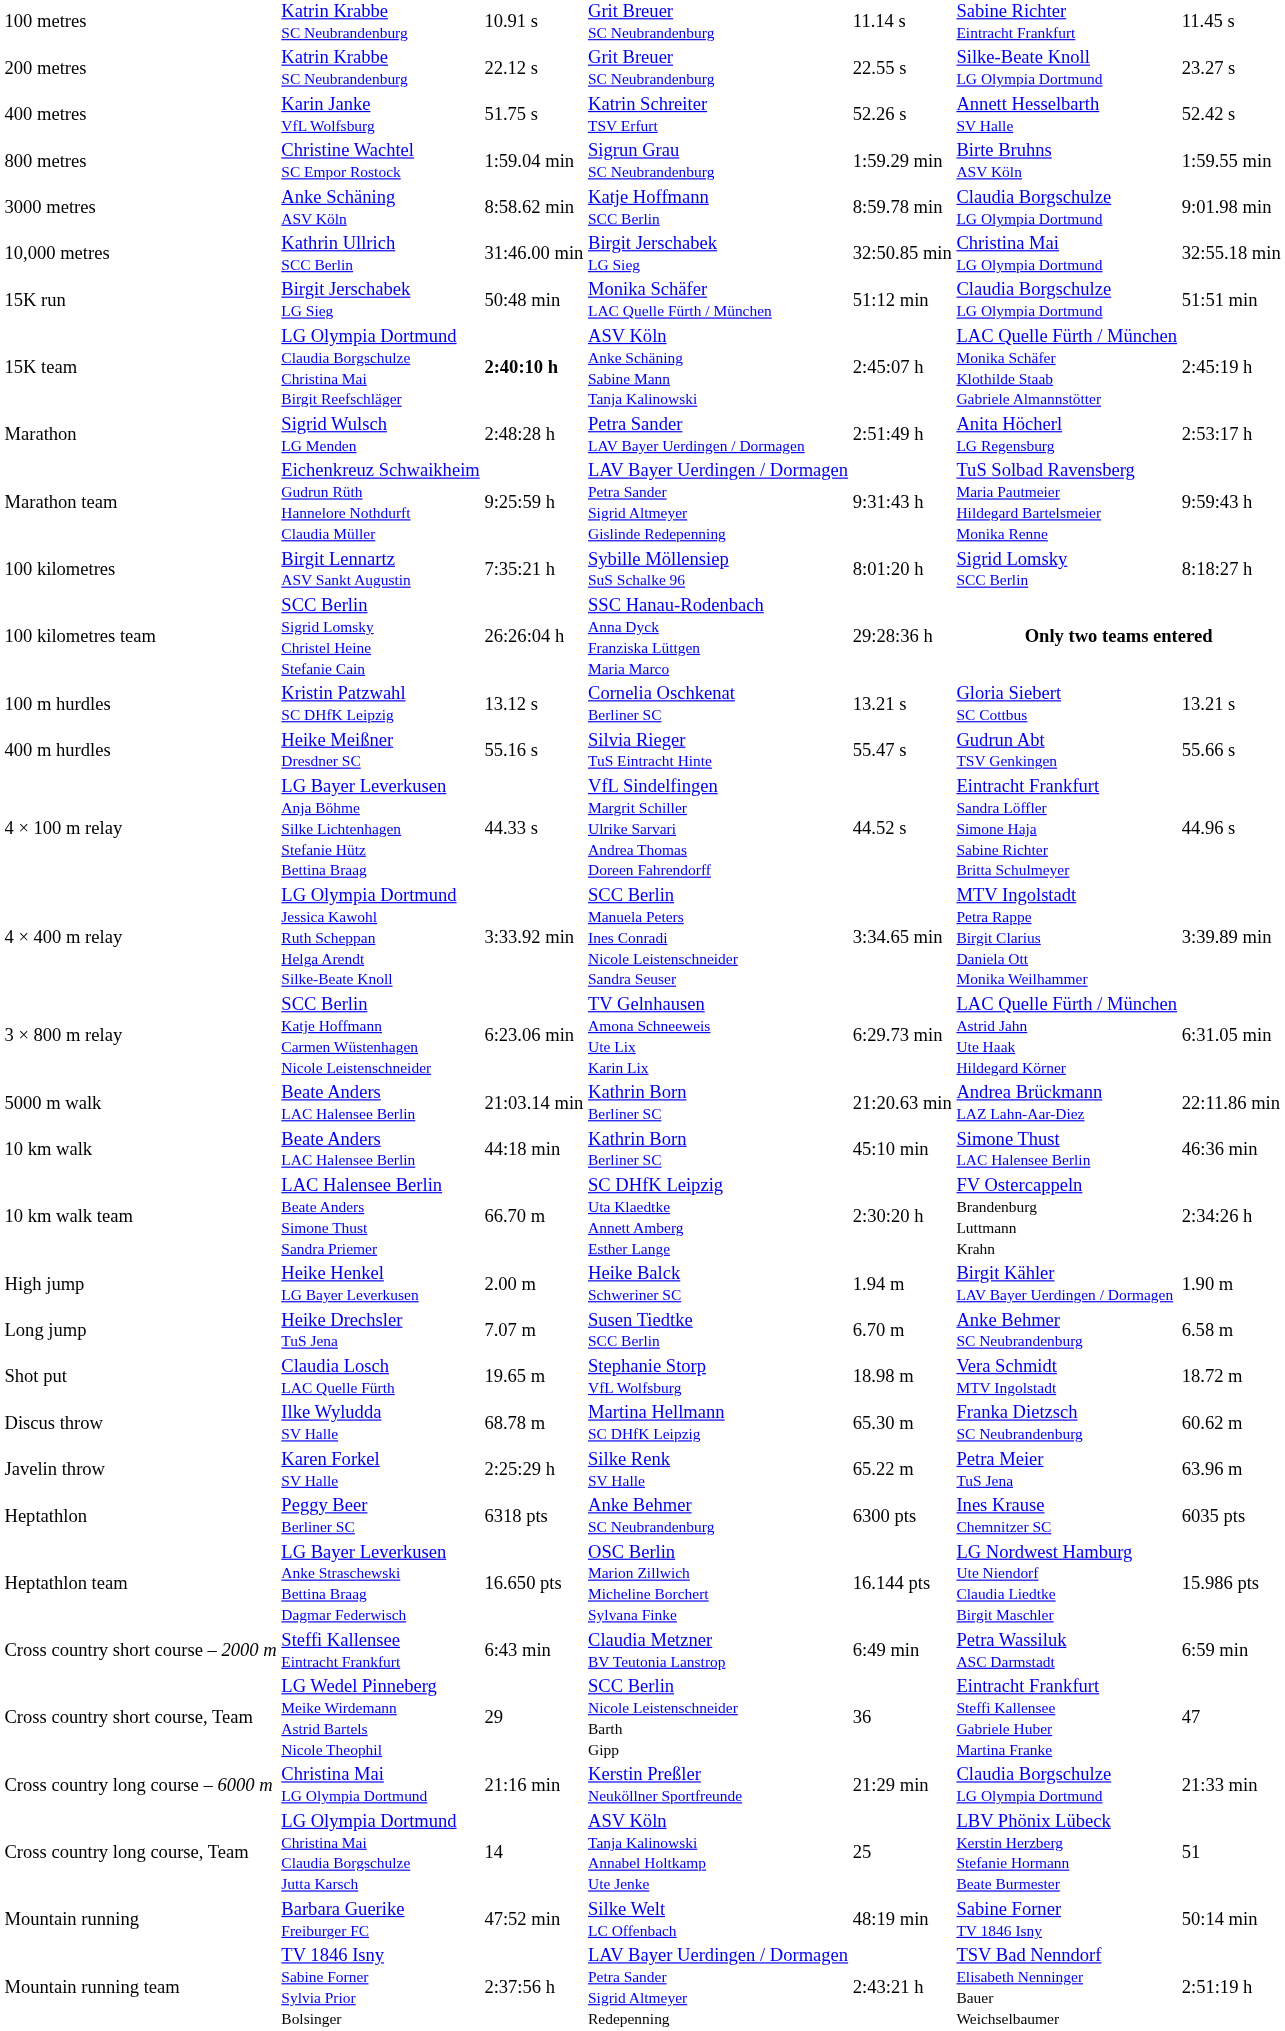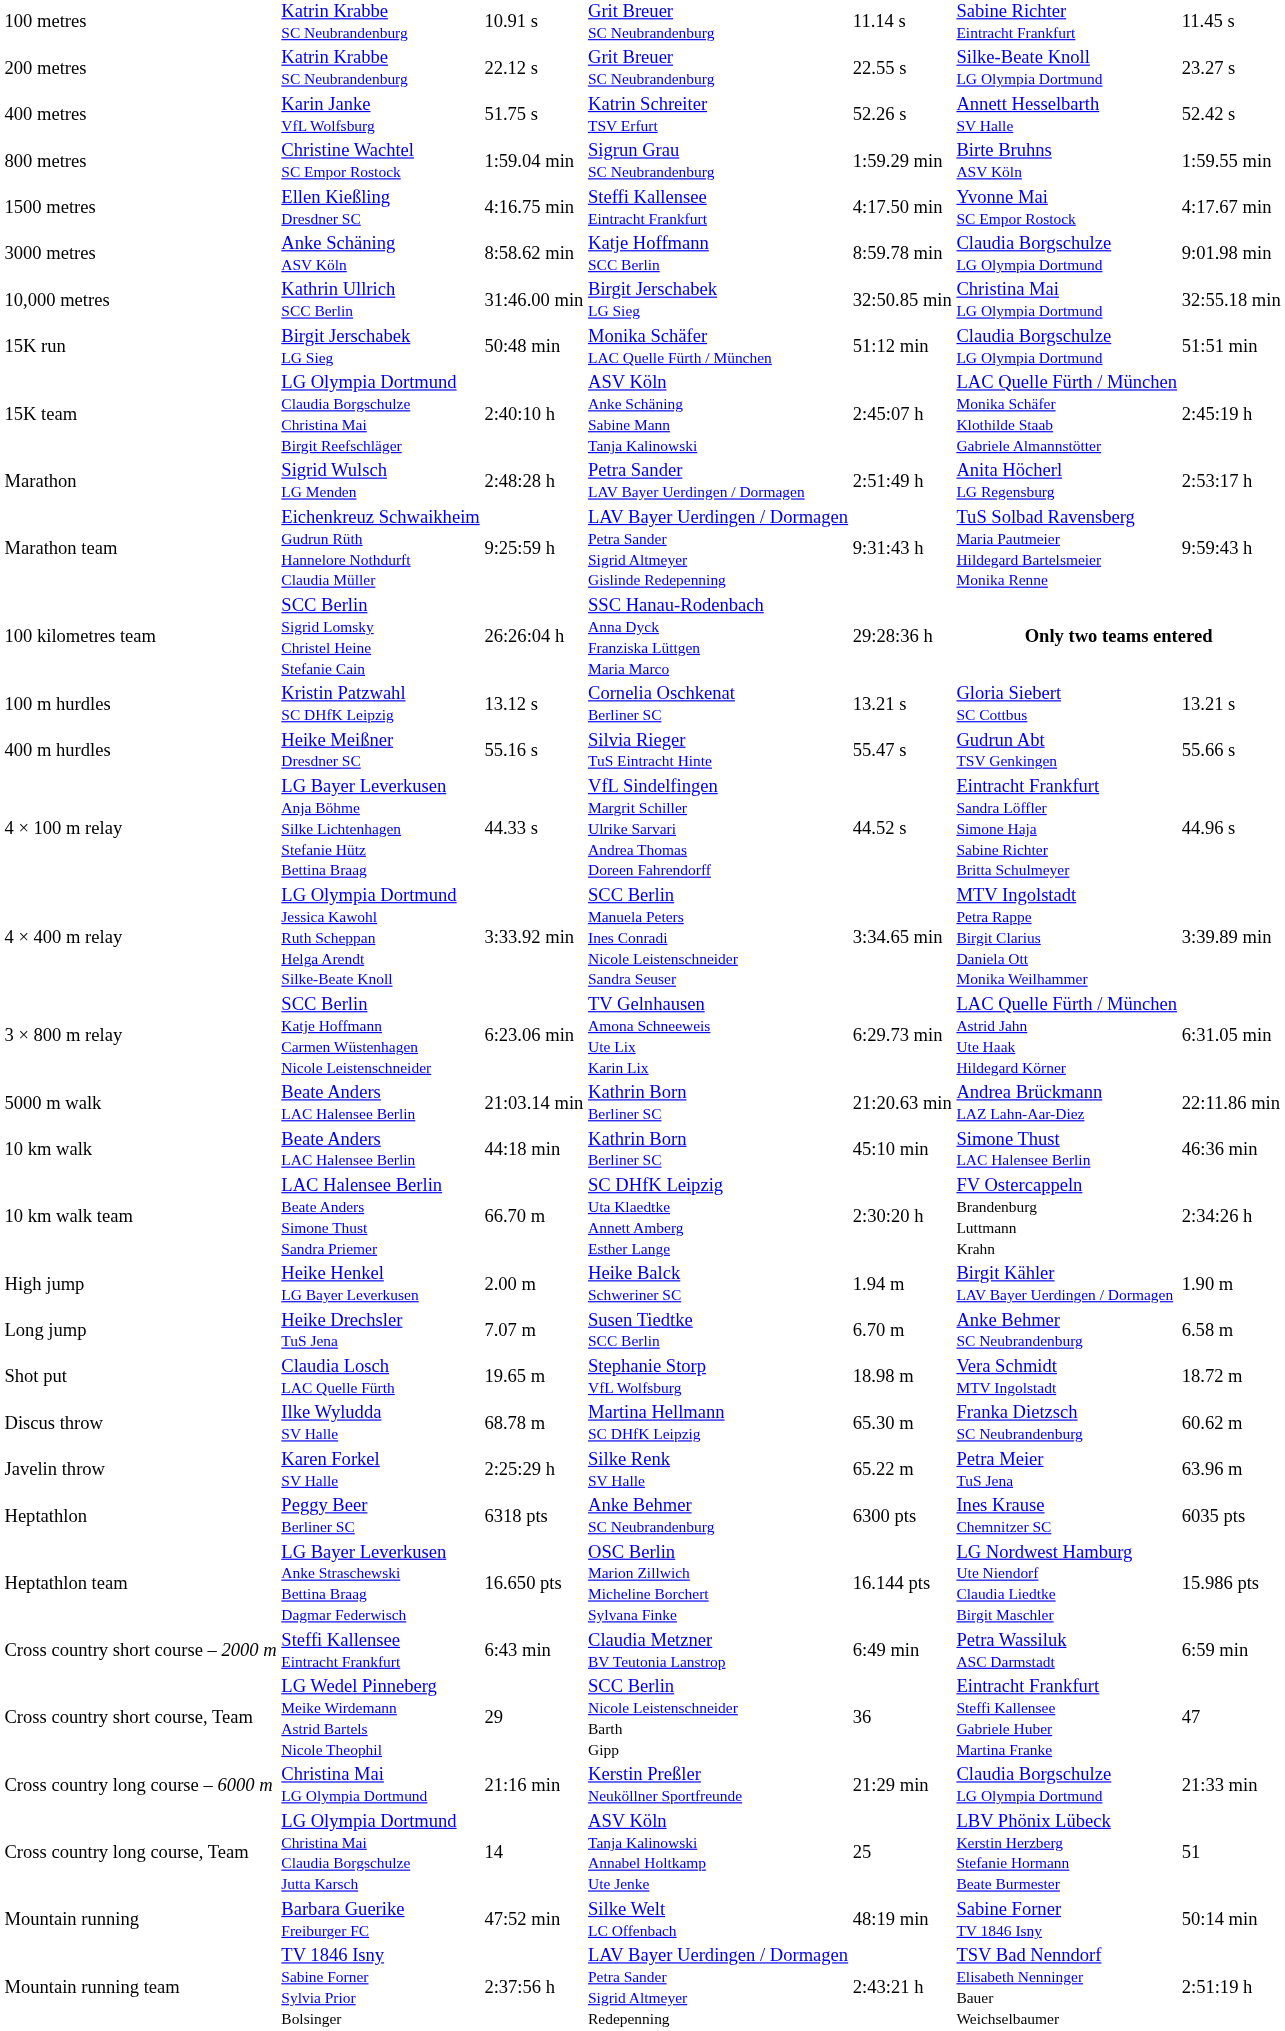 <table>
 <tr>
 </tr>
 <tr>
 <td>100 metres</td>
 <td><a href='#'>Katrin Krabbe</a><br><small><a href='#'>SC Neubrandenburg</a></small></td>
 <td>10.91 s</td>
 <td><a href='#'>Grit Breuer</a><br><small><a href='#'>SC Neubrandenburg</a></small></td>
 <td>11.14 s</td>
 <td><a href='#'>Sabine Richter</a><br><small><a href='#'>Eintracht Frankfurt</a></small></td>
 <td>11.45 s</td>
 </tr>
 <tr>
 <td>200 metres</td>
 <td><a href='#'>Katrin Krabbe</a><br><small><a href='#'>SC Neubrandenburg</a></small></td>
 <td>22.12 s</td>
 <td><a href='#'>Grit Breuer</a><br><small><a href='#'>SC Neubrandenburg</a></small></td>
 <td>22.55 s</td>
 <td><a href='#'>Silke-Beate Knoll</a><br><small><a href='#'>LG Olympia Dortmund</a></small></td>
 <td>23.27 s</td>
 </tr>
 <tr>
 <td>400 metres</td>
 <td><a href='#'>Karin Janke</a><br><small><a href='#'>VfL Wolfsburg</a></small></td>
 <td>51.75 s</td>
 <td><a href='#'>Katrin Schreiter</a><br><small><a href='#'>TSV Erfurt</a></small></td>
 <td>52.26 s</td>
 <td><a href='#'>Annett Hesselbarth</a><br><small><a href='#'>SV Halle</a></small></td>
 <td>52.42 s</td>
 </tr>
 <tr>
 <td>800 metres</td>
 <td><a href='#'>Christine Wachtel</a><br><small><a href='#'>SC Empor Rostock</a></small></td>
 <td>1:59.04 min</td>
 <td><a href='#'>Sigrun Grau</a><br><small><a href='#'>SC Neubrandenburg</a></small></td>
 <td>1:59.29 min</td>
 <td><a href='#'>Birte Bruhns</a><br><small><a href='#'>ASV Köln</a></small></td>
 <td>1:59.55 min</td>
 </tr>
 <tr>
+<td>1500 metres</td>
+<td><a href='#'>Ellen Kießling</a><br><small><a href='#'>Dresdner SC</a></small></td>
+<td>4:16.75 min</td>
+<td><a href='#'>Steffi Kallensee</a><br><small><a href='#'>Eintracht Frankfurt</a></small></td>
+<td>4:17.50 min</td>
+<td><a href='#'>Yvonne Mai</a><br><small><a href='#'>SC Empor Rostock</a></small></td>
+<td>4:17.67 min</td>
+</tr>
+<tr>
 <td>3000 metres</td>
 <td><a href='#'>Anke Schäning</a><br><small><a href='#'>ASV Köln</a></small></td>
 <td>8:58.62 min</td>
 <td><a href='#'>Katje Hoffmann</a><br><small><a href='#'>SCC Berlin</a></small></td>
 <td>8:59.78 min</td>
 <td><a href='#'>Claudia Borgschulze</a><br><small><a href='#'>LG Olympia Dortmund</a></small></td>
 <td>9:01.98 min</td>
 </tr>
 <tr>
 <td>10,000 metres</td>
 <td><a href='#'>Kathrin Ullrich</a><br><small><a href='#'>SCC Berlin</a></small></td>
 <td>31:46.00 min</td>
 <td><a href='#'>Birgit Jerschabek</a><br><small><a href='#'>LG Sieg</a></small></td>
 <td>32:50.85 min</td>
 <td><a href='#'>Christina Mai</a><br><small><a href='#'>LG Olympia Dortmund</a></small></td>
 <td>32:55.18 min</td>
 </tr>
 <tr>
 <td>15K run</td>
 <td><a href='#'>Birgit Jerschabek</a><br><small><a href='#'>LG Sieg</a></small></td>
 <td>50:48 min</td>
 <td><a href='#'>Monika Schäfer</a><br><small><a href='#'>LAC Quelle Fürth / München</a></small></td>
 <td>51:12 min</td>
 <td><a href='#'>Claudia Borgschulze</a><br><small><a href='#'>LG Olympia Dortmund</a></small></td>
 <td>51:51 min</td>
 </tr>
 <tr>
 <td>15K team</td>
 <td><a href='#'>LG Olympia Dortmund</a><br><small><a href='#'>Claudia Borgschulze</a><br><a href='#'>Christina Mai</a><br><a href='#'>Birgit Reefschläger</a></small></td>
-<td><strong>2:40:10 h</strong></td>
+<td>2:40:10 h</td>
 <td><a href='#'>ASV Köln</a><br><small><a href='#'>Anke Schäning</a><br><a href='#'>Sabine Mann</a><br><a href='#'>Tanja Kalinowski</a></small></td>
 <td>2:45:07 h</td>
 <td><a href='#'>LAC Quelle Fürth / München</a><br><small><a href='#'>Monika Schäfer</a><br><a href='#'>Klothilde Staab</a><br><a href='#'>Gabriele Almannstötter</a></small></td>
 <td>2:45:19 h</td>
 </tr>
 <tr>
 <td>Marathon</td>
 <td><a href='#'>Sigrid Wulsch</a><br><small><a href='#'>LG Menden</a></small></td>
 <td>2:48:28 h</td>
 <td><a href='#'>Petra Sander</a><br><small><a href='#'>LAV Bayer Uerdingen / Dormagen</a></small></td>
 <td>2:51:49 h</td>
 <td><a href='#'>Anita Höcherl</a><br><small><a href='#'>LG Regensburg</a></small></td>
 <td>2:53:17 h</td>
 </tr>
 <tr>
 <td>Marathon team</td>
 <td><a href='#'>Eichenkreuz Schwaikheim</a><br><small><a href='#'>Gudrun Rüth</a><br><a href='#'>Hannelore Nothdurft</a><br><a href='#'>Claudia Müller</a></small></td>
 <td>9:25:59 h</td>
 <td><a href='#'>LAV Bayer Uerdingen / Dormagen</a><br><small><a href='#'>Petra Sander</a><br><a href='#'>Sigrid Altmeyer</a><br><a href='#'>Gislinde Redepenning</a></small></td>
 <td>9:31:43 h</td>
 <td><a href='#'>TuS Solbad Ravensberg</a><br><small><a href='#'>Maria Pautmeier</a><br><a href='#'>Hildegard Bartelsmeier</a><br><a href='#'>Monika Renne</a></small></td>
 <td>9:59:43 h</td>
-</tr>
-<tr>
-<td>100 kilometres</td>
-<td><a href='#'>Birgit Lennartz</a><br><small><a href='#'>ASV Sankt Augustin</a></small></td>
-<td>7:35:21 h</td>
-<td><a href='#'>Sybille Möllensiep</a><br><small><a href='#'>SuS Schalke 96</a></small></td>
-<td>8:01:20 h</td>
-<td><a href='#'>Sigrid Lomsky</a><br><small><a href='#'>SCC Berlin</a></small></td>
-<td>8:18:27 h</td>
 </tr>
 <tr>
 <td>100 kilometres team</td>
 <td><a href='#'>SCC Berlin</a><br><small><a href='#'>Sigrid Lomsky</a><br><a href='#'>Christel Heine</a><br><a href='#'>Stefanie Cain</a></small></td>
 <td>26:26:04 h</td>
 <td><a href='#'>SSC Hanau-Rodenbach</a><br><small><a href='#'>Anna Dyck</a><br><a href='#'>Franziska Lüttgen</a><br><a href='#'>Maria Marco</a></small></td>
 <td>29:28:36 h</td>
 <th colspan=2>Only two teams entered</th>
 </tr>
 <tr>
 <td>100 m hurdles</td>
 <td><a href='#'>Kristin Patzwahl</a><br><small><a href='#'>SC DHfK Leipzig</a></small></td>
 <td>13.12 s</td>
 <td><a href='#'>Cornelia Oschkenat</a><br><small><a href='#'>Berliner SC</a></small></td>
 <td>13.21 s</td>
 <td><a href='#'>Gloria Siebert</a><br><small><a href='#'>SC Cottbus</a></small></td>
 <td>13.21 s</td>
 </tr>
 <tr>
 <td>400 m hurdles</td>
 <td><a href='#'>Heike Meißner</a><br><small><a href='#'>Dresdner SC</a></small></td>
 <td>55.16 s</td>
 <td><a href='#'>Silvia Rieger</a><br><small><a href='#'>TuS Eintracht Hinte</a></small></td>
 <td>55.47 s</td>
 <td><a href='#'>Gudrun Abt</a><br><small><a href='#'>TSV Genkingen</a></small></td>
 <td>55.66 s</td>
 </tr>
 <tr>
 <td>4 × 100 m relay</td>
 <td><a href='#'>LG Bayer Leverkusen</a><br><small><a href='#'>Anja Böhme</a><br><a href='#'>Silke Lichtenhagen</a><br><a href='#'>Stefanie Hütz</a><br><a href='#'>Bettina Braag</a></small></td>
 <td>44.33 s</td>
 <td><a href='#'>VfL Sindelfingen</a><br><small><a href='#'>Margrit Schiller</a><br><a href='#'>Ulrike Sarvari</a><br><a href='#'>Andrea Thomas</a><br><a href='#'>Doreen Fahrendorff</a></small></td>
 <td>44.52 s</td>
 <td><a href='#'>Eintracht Frankfurt</a><br><small><a href='#'>Sandra Löffler</a><br><a href='#'>Simone Haja</a><br><a href='#'>Sabine Richter</a><br><a href='#'>Britta Schulmeyer</a></small></td>
 <td>44.96 s</td>
 </tr>
 <tr>
 <td>4 × 400 m relay</td>
 <td><a href='#'>LG Olympia Dortmund</a><br><small><a href='#'>Jessica Kawohl</a><br><a href='#'>Ruth Scheppan</a><br><a href='#'>Helga Arendt</a><br><a href='#'>Silke-Beate Knoll</a></small></td>
 <td>3:33.92 min</td>
 <td><a href='#'>SCC Berlin</a><br><small><a href='#'>Manuela Peters</a><br><a href='#'>Ines Conradi</a><br><a href='#'>Nicole Leistenschneider</a><br><a href='#'>Sandra Seuser</a></small></td>
 <td>3:34.65 min</td>
 <td><a href='#'>MTV Ingolstadt</a><br><small><a href='#'>Petra Rappe</a><br><a href='#'>Birgit Clarius</a><br><a href='#'>Daniela Ott</a><br><a href='#'>Monika Weilhammer</a></small></td>
 <td>3:39.89 min</td>
 </tr>
 <tr>
 <td>3 × 800 m relay</td>
 <td><a href='#'>SCC Berlin</a><br><small><a href='#'>Katje Hoffmann</a><br><a href='#'>Carmen Wüstenhagen</a><br><a href='#'>Nicole Leistenschneider</a></small></td>
 <td>6:23.06 min</td>
 <td><a href='#'>TV Gelnhausen</a><br><small><a href='#'>Amona Schneeweis</a><br><a href='#'>Ute Lix</a><br><a href='#'>Karin Lix</a></small></td>
 <td>6:29.73 min</td>
 <td><a href='#'>LAC Quelle Fürth / München</a><br><small><a href='#'>Astrid Jahn</a><br><a href='#'>Ute Haak</a><br><a href='#'>Hildegard Körner</a></small></td>
 <td>6:31.05 min</td>
 </tr>
 <tr>
 <td>5000 m walk</td>
 <td><a href='#'>Beate Anders</a><br><small><a href='#'>LAC Halensee Berlin</a></small></td>
 <td>21:03.14 min</td>
 <td><a href='#'>Kathrin Born</a><br><small><a href='#'>Berliner SC</a></small></td>
 <td>21:20.63 min</td>
 <td><a href='#'>Andrea Brückmann</a><br><small><a href='#'>LAZ Lahn-Aar-Diez</a></small></td>
 <td>22:11.86 min</td>
 </tr>
 <tr>
 <td>10 km walk</td>
 <td><a href='#'>Beate Anders</a><br><small><a href='#'>LAC Halensee Berlin</a></small></td>
 <td>44:18 min</td>
 <td><a href='#'>Kathrin Born</a><br><small><a href='#'>Berliner SC</a></small></td>
 <td>45:10 min</td>
 <td><a href='#'>Simone Thust</a><br><small><a href='#'>LAC Halensee Berlin</a></small></td>
 <td>46:36 min</td>
 </tr>
 <tr>
 <td>10 km walk team</td>
 <td><a href='#'>LAC Halensee Berlin</a><br><small><a href='#'>Beate Anders</a><br><a href='#'>Simone Thust</a><br><a href='#'>Sandra Priemer</a></small></td>
 <td>66.70 m</td>
 <td><a href='#'>SC DHfK Leipzig</a><br><small><a href='#'>Uta Klaedtke</a><br><a href='#'>Annett Amberg</a><br><a href='#'>Esther Lange</a></small></td>
 <td>2:30:20 h</td>
 <td><a href='#'>FV Ostercappeln</a><br><small>Brandenburg<br>Luttmann<br>Krahn</small></td>
 <td>2:34:26 h</td>
 </tr>
 <tr>
 <td>High jump</td>
 <td><a href='#'>Heike Henkel</a><br><small><a href='#'>LG Bayer Leverkusen</a></small></td>
 <td>2.00 m</td>
 <td><a href='#'>Heike Balck</a><br><small><a href='#'>Schweriner SC</a></small></td>
 <td>1.94 m</td>
 <td><a href='#'>Birgit Kähler</a><br><small><a href='#'>LAV Bayer Uerdingen / Dormagen</a></small></td>
 <td>1.90 m</td>
 </tr>
 <tr>
 <td>Long jump</td>
 <td><a href='#'>Heike Drechsler</a><br><small><a href='#'>TuS Jena</a></small></td>
 <td>7.07 m</td>
 <td><a href='#'>Susen Tiedtke</a><br><small><a href='#'>SCC Berlin</a></small></td>
 <td>6.70 m</td>
 <td><a href='#'>Anke Behmer</a><br><small><a href='#'>SC Neubrandenburg</a></small></td>
 <td>6.58 m</td>
 </tr>
 <tr>
 <td>Shot put</td>
 <td><a href='#'>Claudia Losch</a><br><small><a href='#'>LAC Quelle Fürth</a></small></td>
 <td>19.65 m</td>
 <td><a href='#'>Stephanie Storp</a><br><small><a href='#'>VfL Wolfsburg</a></small></td>
 <td>18.98 m</td>
 <td><a href='#'>Vera Schmidt</a><br><small><a href='#'>MTV Ingolstadt</a></small></td>
 <td>18.72 m</td>
 </tr>
 <tr>
 <td>Discus throw</td>
 <td><a href='#'>Ilke Wyludda</a><br><small><a href='#'>SV Halle</a></small></td>
 <td>68.78 m</td>
 <td><a href='#'>Martina Hellmann</a><br><small><a href='#'>SC DHfK Leipzig</a></small></td>
 <td>65.30 m</td>
 <td><a href='#'>Franka Dietzsch</a><br><small><a href='#'>SC Neubrandenburg</a></small></td>
 <td>60.62 m</td>
 </tr>
 <tr>
 <td>Javelin throw</td>
 <td><a href='#'>Karen Forkel</a><br><small><a href='#'>SV Halle</a></small></td>
 <td>2:25:29 h</td>
 <td><a href='#'>Silke Renk</a><br><small><a href='#'>SV Halle</a></small></td>
 <td>65.22 m</td>
 <td><a href='#'>Petra Meier</a><br><small><a href='#'>TuS Jena</a></small></td>
 <td>63.96 m</td>
 </tr>
 <tr>
 <td>Heptathlon</td>
 <td><a href='#'>Peggy Beer</a><br><small><a href='#'>Berliner SC</a></small></td>
 <td>6318 pts</td>
 <td><a href='#'>Anke Behmer</a><br><small><a href='#'>SC Neubrandenburg</a></small></td>
 <td>6300 pts</td>
 <td><a href='#'>Ines Krause</a><br><small><a href='#'>Chemnitzer SC</a></small></td>
 <td>6035 pts</td>
 </tr>
 <tr>
 <td>Heptathlon team</td>
 <td><a href='#'>LG Bayer Leverkusen</a><br><small><a href='#'>Anke Straschewski</a><br><a href='#'>Bettina Braag</a><br><a href='#'>Dagmar Federwisch</a></small></td>
 <td>16.650 pts</td>
 <td><a href='#'>OSC Berlin</a><br><small><a href='#'>Marion Zillwich</a><br><a href='#'>Micheline Borchert</a><br><a href='#'>Sylvana Finke</a></small></td>
 <td>16.144 pts</td>
 <td><a href='#'>LG Nordwest Hamburg</a><br><small><a href='#'>Ute Niendorf</a><br><a href='#'>Claudia Liedtke</a><br><a href='#'>Birgit Maschler</a></small></td>
 <td>15.986 pts</td>
 </tr>
 <tr>
 <td>Cross country short course – <em>2000 m</em></td>
 <td><a href='#'>Steffi Kallensee</a><br><small><a href='#'>Eintracht Frankfurt</a></small></td>
 <td>6:43 min</td>
 <td><a href='#'>Claudia Metzner</a><br><small><a href='#'>BV Teutonia Lanstrop</a></small></td>
 <td>6:49 min</td>
 <td><a href='#'>Petra Wassiluk</a><br><small><a href='#'>ASC Darmstadt</a></small></td>
 <td>6:59 min</td>
 </tr>
 <tr>
 <td>Cross country short course, Team</td>
 <td><a href='#'>LG Wedel Pinneberg</a><br><small><a href='#'>Meike Wirdemann</a><br><a href='#'>Astrid Bartels</a><br><a href='#'>Nicole Theophil</a></small></td>
 <td>29</td>
 <td><a href='#'>SCC Berlin</a><br><small><a href='#'>Nicole Leistenschneider</a><br>Barth<br>Gipp</small></td>
 <td>36</td>
 <td><a href='#'>Eintracht Frankfurt</a><br><small><a href='#'>Steffi Kallensee</a><br><a href='#'>Gabriele Huber</a><br><a href='#'>Martina Franke</a></small></td>
 <td>47</td>
 </tr>
 <tr>
 <td>Cross country long course – <em>6000 m</em></td>
 <td><a href='#'>Christina Mai</a><br><small><a href='#'>LG Olympia Dortmund</a></small></td>
 <td>21:16 min</td>
 <td><a href='#'>Kerstin Preßler</a><br><small><a href='#'>Neuköllner Sportfreunde</a></small></td>
 <td>21:29 min</td>
 <td><a href='#'>Claudia Borgschulze</a><br><small><a href='#'>LG Olympia Dortmund</a></small></td>
 <td>21:33 min</td>
 </tr>
 <tr>
 <td>Cross country long course, Team</td>
 <td><a href='#'>LG Olympia Dortmund</a><br><small><a href='#'>Christina Mai</a><br><a href='#'>Claudia Borgschulze</a><br><a href='#'>Jutta Karsch</a></small></td>
 <td>14</td>
 <td><a href='#'>ASV Köln</a><br><small><a href='#'>Tanja Kalinowski</a><br><a href='#'>Annabel Holtkamp</a><br><a href='#'>Ute Jenke</a></small></td>
 <td>25</td>
 <td><a href='#'>LBV Phönix Lübeck</a><br><small><a href='#'>Kerstin Herzberg</a><br><a href='#'>Stefanie Hormann</a><br><a href='#'>Beate Burmester</a></small></td>
 <td>51</td>
 </tr>
 <tr>
 <td>Mountain running</td>
 <td><a href='#'>Barbara Guerike</a><br><small><a href='#'>Freiburger FC</a></small></td>
 <td>47:52 min</td>
 <td><a href='#'>Silke Welt</a><br><small><a href='#'>LC Offenbach</a></small></td>
 <td>48:19 min</td>
 <td><a href='#'>Sabine Forner</a><br><small><a href='#'>TV 1846 Isny</a></small></td>
 <td>50:14 min</td>
 </tr>
 <tr>
 <td>Mountain running team</td>
 <td><a href='#'>TV 1846 Isny</a><br><small><a href='#'>Sabine Forner</a><br><a href='#'>Sylvia Prior</a><br>Bolsinger</small></td>
 <td>2:37:56 h</td>
 <td><a href='#'>LAV Bayer Uerdingen / Dormagen</a><br><small><a href='#'>Petra Sander</a><br><a href='#'>Sigrid Altmeyer</a><br>Redepenning</small></td>
 <td>2:43:21 h</td>
 <td><a href='#'>TSV Bad Nenndorf</a><br><small><a href='#'>Elisabeth Nenninger</a><br>Bauer<br>Weichselbaumer</small></td>
 <td>2:51:19 h</td>
 </tr>
 </table>
